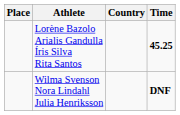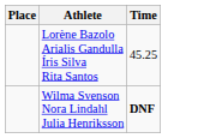 <table class="wikitable">
 <tr>
 <th>Place</th>
 <th>Athlete</th>
-<th>Country</th>
 <th>Time</th>
 </tr>
 <tr>
 <td align=center></td>
 <td><a href='#'>Lorène Bazolo</a><br><a href='#'>Arialis Gandulla</a><br><a href='#'>Íris Silva</a><br><a href='#'>Rita Santos</a></td>
-<td></td>
-<td><strong>45.25</strong></td>
+<td>45.25</td>
 </tr>
 <tr>
 <td align=center></td>
 <td><a href='#'>Wilma Svenson</a><br><a href='#'>Nora Lindahl</a><br><a href='#'>Julia Henriksson</a><br></td>
-<td></td>
 <td><strong>DNF</strong></td>
 </tr>
 </table>
